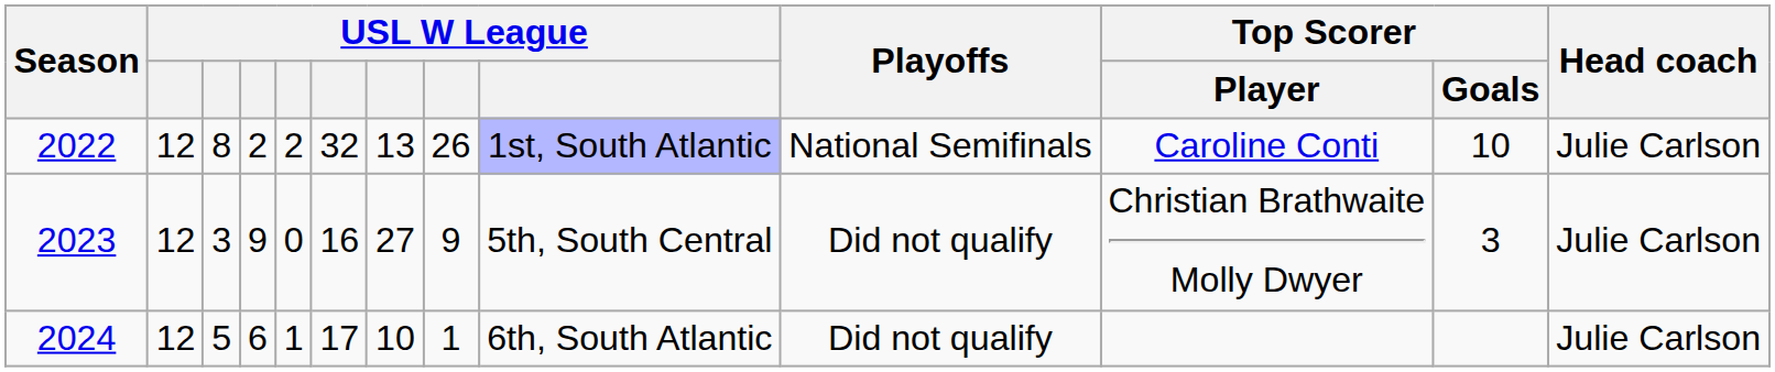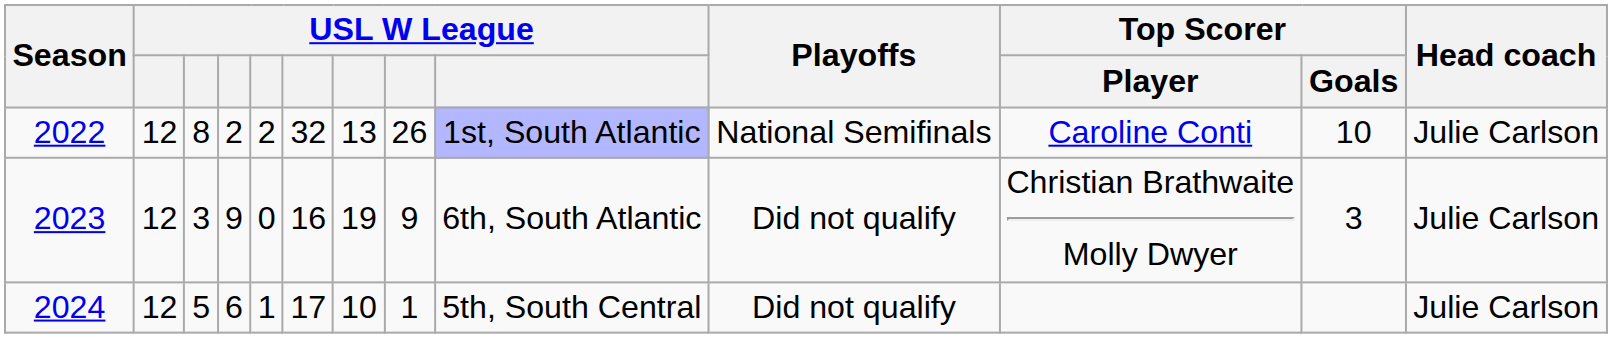 <table class="wikitable" style="text-align: center">
 <tr>
 <th scope="col" rowspan="2">Season</th>
 <th colspan=8 class="unsortable"><a href='#'>USL W League</a></th>
 <th scope="col" rowspan="2" class="unsortable">Playoffs</th>
 <th scope="col" colspan="2" class="unsortable">Top Scorer</th>
 <th scope="col" rowspan="2" class="unsortable">Head coach</th>
 </tr>
 <tr>
 <th></th>
 <th></th>
 <th></th>
 <th></th>
 <th></th>
 <th></th>
 <th></th>
 <th></th>
 <th class="unsortable">Player</th>
 <th class="unsortable">Goals</th>
 </tr>
 <tr>
 <td><a href='#'>2022</a></td>
 <td>12</td>
 <td>8</td>
 <td>2</td>
 <td>2</td>
 <td>32</td>
 <td>13</td>
 <td>26</td>
 <td bgcolor=#b3b7ff>1st, South Atlantic</td>
 <td>National Semifinals</td>
 <td> <a href='#'>Caroline Conti</a></td>
 <td>10</td>
 <td> Julie Carlson</td>
 </tr>
 <tr>
 <td><a href='#'>2023</a></td>
 <td>12</td>
 <td>3</td>
 <td>9</td>
 <td>0</td>
 <td>16</td>
-<td>27</td>
+<td>19</td>
 <td>9</td>
-<td>5th, South Central</td>
+<td>6th, South Atlantic</td>
 <td>Did not qualify</td>
 <td> Christian Brathwaite<hr> Molly Dwyer</td>
 <td>3</td>
 <td> Julie Carlson</td>
 </tr>
 <tr>
 <td><a href='#'>2024</a></td>
 <td>12</td>
 <td>5</td>
 <td>6</td>
 <td>1</td>
 <td>17</td>
 <td>10</td>
 <td>1</td>
-<td>6th, South Atlantic</td>
+<td>5th, South Central</td>
 <td>Did not qualify</td>
 <td></td>
 <td></td>
 <td> Julie Carlson</td>
 </tr>
 </table>
